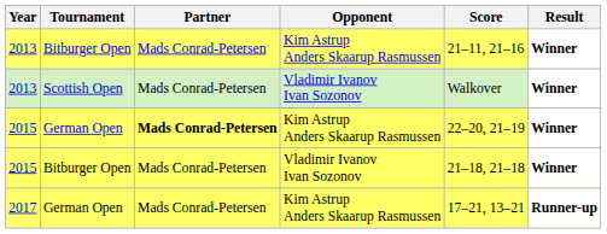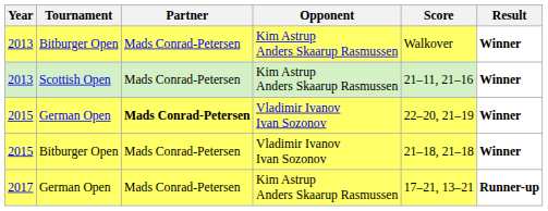 <table class="sortable wikitable" style="font-size: 90%;">
 <tr>
 <th>Year</th>
 <th>Tournament</th>
 <th>Partner</th>
 <th>Opponent</th>
 <th>Score</th>
 <th>Result</th>
 </tr>
 <tr style="background:#FFFF67">
 <td align="center"><a href='#'>2013</a></td>
 <td align="left"><a href='#'>Bitburger Open</a></td>
 <td align="left"> <a href='#'>Mads Conrad-Petersen</a></td>
 <td align="left"> <a href='#'>Kim Astrup</a> <br>  <a href='#'>Anders Skaarup Rasmussen</a></td>
-<td align="left">21–11, 21–16</td>
+<td align="left">Walkover</td>
 <td style="text-align:left; background:white"> <strong>Winner</strong></td>
 </tr>
 <tr style="background:#D4F1C5">
 <td align="center"><a href='#'>2013</a></td>
 <td align="left"><a href='#'>Scottish Open</a></td>
 <td align="left"> Mads Conrad-Petersen</td>
-<td align="left"> <a href='#'>Vladimir Ivanov</a> <br>  <a href='#'>Ivan Sozonov</a></td>
-<td align="left">Walkover</td>
+<td align="left"> Kim Astrup <br>  Anders Skaarup Rasmussen</td>
+<td align="left">21–11, 21–16</td>
 <td style="text-align:left; background:white"> <strong>Winner</strong></td>
 </tr>
 <tr style="background:#FFFF67">
 <td align="center"><a href='#'>2015</a></td>
 <td align="left"><a href='#'>German Open</a></td>
 <td align="left"><strong> Mads Conrad-Petersen</strong></td>
-<td align="left"> Kim Astrup <br>  Anders Skaarup Rasmussen</td>
+<td align="left"> <a href='#'>Vladimir Ivanov</a> <br>  <a href='#'>Ivan Sozonov</a></td>
 <td align="left">22–20, 21–19</td>
 <td style="text-align:left; background:white"> <strong>Winner</strong></td>
 </tr>
 <tr style="background:#FFFF67">
 <td align="center"><a href='#'>2015</a></td>
 <td align="left">Bitburger Open</td>
 <td align="left"> Mads Conrad-Petersen</td>
 <td align="left"> Vladimir Ivanov <br>  Ivan Sozonov</td>
 <td align="left">21–18, 21–18</td>
 <td style="text-align:left; background:white"> <strong>Winner</strong></td>
 </tr>
 <tr style="background:#FFFF67">
 <td align="center"><a href='#'>2017</a></td>
 <td align="left">German Open</td>
 <td align="left"> Mads Conrad-Petersen</td>
 <td align="left"> Kim Astrup <br>  Anders Skaarup Rasmussen</td>
 <td align="left">17–21, 13–21</td>
 <td style="text-align:left; background:white"> <strong>Runner-up</strong></td>
 </tr>
 </table>
